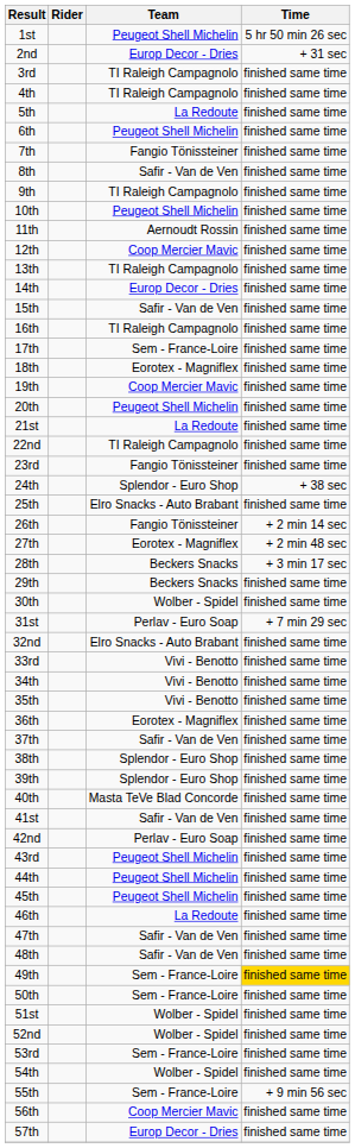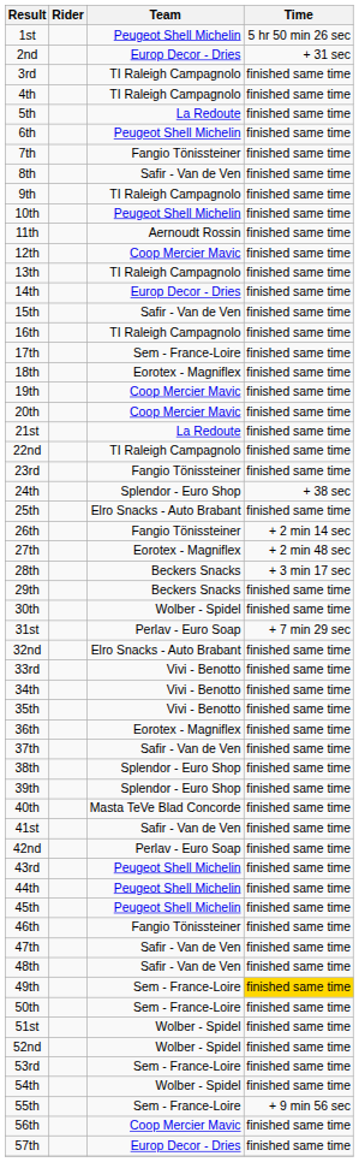 <table class="wikitable sortable">
 <tr>
 <th scope="col">Result</th>
 <th scope="col">Rider</th>
 <th scope="col">Team</th>
 <th scope="col">Time</th>
 </tr>
 <tr>
 <td style="text-align:center;">1st</td>
 <td style="text-align:left;"></td>
 <td style="text-align:right;"><a href='#'>Peugeot Shell Michelin</a></td>
 <td style="text-align:right;">5 hr 50 min 26 sec</td>
 </tr>
 <tr>
 <td style="text-align:center;">2nd</td>
 <td style="text-align:left;"></td>
 <td style="text-align:right;"><a href='#'>Europ Decor - Dries</a></td>
 <td style="text-align:right;">+ 31 sec</td>
 </tr>
 <tr>
 <td style="text-align:center;">3rd</td>
 <td style="text-align:left;"></td>
 <td style="text-align:right;">TI Raleigh Campagnolo</td>
 <td style="text-align:right;">finished same time</td>
 </tr>
 <tr>
 <td style="text-align:center;">4th</td>
 <td style="text-align:left;"></td>
 <td style="text-align:right;">TI Raleigh Campagnolo</td>
 <td style="text-align:right;">finished same time</td>
 </tr>
 <tr>
 <td style="text-align:center;">5th</td>
 <td style="text-align:left;"></td>
 <td style="text-align:right;"><a href='#'>La Redoute</a></td>
 <td style="text-align:right;">finished same time</td>
 </tr>
 <tr>
 <td style="text-align:center;">6th</td>
 <td style="text-align:left;"></td>
 <td style="text-align:right;"><a href='#'>Peugeot Shell Michelin</a></td>
 <td style="text-align:right;">finished same time</td>
 </tr>
 <tr>
 <td style="text-align:center;">7th</td>
 <td style="text-align:left;"></td>
 <td style="text-align:right;">Fangio Tönissteiner</td>
 <td style="text-align:right;">finished same time</td>
 </tr>
 <tr>
 <td style="text-align:center;">8th</td>
 <td style="text-align:left;"></td>
 <td style="text-align:right;">Safir - Van de Ven</td>
 <td style="text-align:right;">finished same time</td>
 </tr>
 <tr>
 <td style="text-align:center;">9th</td>
 <td style="text-align:left;"></td>
 <td style="text-align:right;">TI Raleigh Campagnolo</td>
 <td style="text-align:right;">finished same time</td>
 </tr>
 <tr>
 <td style="text-align:center;">10th</td>
 <td style="text-align:left;"></td>
 <td style="text-align:right;"><a href='#'>Peugeot Shell Michelin</a></td>
 <td style="text-align:right;">finished same time</td>
 </tr>
 <tr>
 <td style="text-align:center;">11th</td>
 <td style="text-align:left;"></td>
 <td style="text-align:right;">Aernoudt Rossin</td>
 <td style="text-align:right;">finished same time</td>
 </tr>
 <tr>
 <td style="text-align:center;">12th</td>
 <td style="text-align:left;"></td>
 <td style="text-align:right;"><a href='#'>Coop Mercier Mavic</a></td>
 <td style="text-align:right;">finished same time</td>
 </tr>
 <tr>
 <td style="text-align:center;">13th</td>
 <td style="text-align:left;"></td>
 <td style="text-align:right;">TI Raleigh Campagnolo</td>
 <td style="text-align:right;">finished same time</td>
 </tr>
 <tr>
 <td style="text-align:center;">14th</td>
 <td style="text-align:left;"></td>
 <td style="text-align:right;"><a href='#'>Europ Decor - Dries</a></td>
 <td style="text-align:right;">finished same time</td>
 </tr>
 <tr>
 <td style="text-align:center;">15th</td>
 <td style="text-align:left;"></td>
 <td style="text-align:right;">Safir - Van de Ven</td>
 <td style="text-align:right;">finished same time</td>
 </tr>
 <tr>
 <td style="text-align:center;">16th</td>
 <td style="text-align:left;"></td>
 <td style="text-align:right;">TI Raleigh Campagnolo</td>
 <td style="text-align:right;">finished same time</td>
 </tr>
 <tr>
 <td style="text-align:center;">17th</td>
 <td style="text-align:left;"></td>
 <td style="text-align:right;">Sem - France-Loire</td>
 <td style="text-align:right;">finished same time</td>
 </tr>
 <tr>
 <td style="text-align:center;">18th</td>
 <td style="text-align:left;"></td>
 <td style="text-align:right;">Eorotex - Magniflex</td>
 <td style="text-align:right;">finished same time</td>
 </tr>
 <tr>
 <td style="text-align:center;">19th</td>
 <td style="text-align:left;"></td>
 <td style="text-align:right;"><a href='#'>Coop Mercier Mavic</a></td>
 <td style="text-align:right;">finished same time</td>
 </tr>
 <tr>
 <td style="text-align:center;">20th</td>
 <td style="text-align:left;"></td>
-<td style="text-align:right;"><a href='#'>Peugeot Shell Michelin</a></td>
+<td style="text-align:right;"><a href='#'>Coop Mercier Mavic</a></td>
 <td style="text-align:right;">finished same time</td>
 </tr>
 <tr>
 <td style="text-align:center;">21st</td>
 <td style="text-align:left;"></td>
 <td style="text-align:right;"><a href='#'>La Redoute</a></td>
 <td style="text-align:right;">finished same time</td>
 </tr>
 <tr>
 <td style="text-align:center;">22nd</td>
 <td style="text-align:left;"></td>
 <td style="text-align:right;">TI Raleigh Campagnolo</td>
 <td style="text-align:right;">finished same time</td>
 </tr>
 <tr>
 <td style="text-align:center;">23rd</td>
 <td style="text-align:left;"></td>
 <td style="text-align:right;">Fangio Tönissteiner</td>
 <td style="text-align:right;">finished same time</td>
 </tr>
 <tr>
 <td style="text-align:center;">24th</td>
 <td style="text-align:left;"></td>
 <td style="text-align:right;">Splendor - Euro Shop</td>
 <td style="text-align:right;">+ 38 sec</td>
 </tr>
 <tr>
 <td style="text-align:center;">25th</td>
 <td style="text-align:left;"></td>
 <td style="text-align:right;">Elro Snacks - Auto Brabant</td>
 <td style="text-align:right;">finished same time</td>
 </tr>
 <tr>
 <td style="text-align:center;">26th</td>
 <td style="text-align:left;"></td>
 <td style="text-align:right;">Fangio Tönissteiner</td>
 <td style="text-align:right;">+ 2 min 14 sec</td>
 </tr>
 <tr>
 <td style="text-align:center;">27th</td>
 <td style="text-align:left;"></td>
 <td style="text-align:right;">Eorotex - Magniflex</td>
 <td style="text-align:right;">+ 2 min 48 sec</td>
 </tr>
 <tr>
 <td style="text-align:center;">28th</td>
 <td style="text-align:left;"></td>
 <td style="text-align:right;">Beckers Snacks</td>
 <td style="text-align:right;">+ 3 min 17 sec</td>
 </tr>
 <tr>
 <td style="text-align:center;">29th</td>
 <td style="text-align:left;"></td>
 <td style="text-align:right;">Beckers Snacks</td>
 <td style="text-align:right;">finished same time</td>
 </tr>
 <tr>
 <td style="text-align:center;">30th</td>
 <td style="text-align:left;"></td>
 <td style="text-align:right;">Wolber - Spidel</td>
 <td style="text-align:right;">finished same time</td>
 </tr>
 <tr>
 <td style="text-align:center;">31st</td>
 <td style="text-align:left;"></td>
 <td style="text-align:right;">Perlav - Euro Soap</td>
 <td style="text-align:right;">+ 7 min 29 sec</td>
 </tr>
 <tr>
 <td style="text-align:center;">32nd</td>
 <td style="text-align:left;"></td>
 <td style="text-align:right;">Elro Snacks - Auto Brabant</td>
 <td style="text-align:right;">finished same time</td>
 </tr>
 <tr>
 <td style="text-align:center;">33rd</td>
 <td style="text-align:left;"></td>
 <td style="text-align:right;">Vivi - Benotto</td>
 <td style="text-align:right;">finished same time</td>
 </tr>
 <tr>
 <td style="text-align:center;">34th</td>
 <td style="text-align:left;"></td>
 <td style="text-align:right;">Vivi - Benotto</td>
 <td style="text-align:right;">finished same time</td>
 </tr>
 <tr>
 <td style="text-align:center;">35th</td>
 <td style="text-align:left;"></td>
 <td style="text-align:right;">Vivi - Benotto</td>
 <td style="text-align:right;">finished same time</td>
 </tr>
 <tr>
 <td style="text-align:center;">36th</td>
 <td style="text-align:left;"></td>
 <td style="text-align:right;">Eorotex - Magniflex</td>
 <td style="text-align:right;">finished same time</td>
 </tr>
 <tr>
 <td style="text-align:center;">37th</td>
 <td style="text-align:left;"></td>
 <td style="text-align:right;">Safir - Van de Ven</td>
 <td style="text-align:right;">finished same time</td>
 </tr>
 <tr>
 <td style="text-align:center;">38th</td>
 <td style="text-align:left;"></td>
 <td style="text-align:right;">Splendor - Euro Shop</td>
 <td style="text-align:right;">finished same time</td>
 </tr>
 <tr>
 <td style="text-align:center;">39th</td>
 <td style="text-align:left;"></td>
 <td style="text-align:right;">Splendor - Euro Shop</td>
 <td style="text-align:right;">finished same time</td>
 </tr>
 <tr>
 <td style="text-align:center;">40th</td>
 <td style="text-align:left;"></td>
 <td style="text-align:right;">Masta TeVe Blad Concorde</td>
 <td style="text-align:right;">finished same time</td>
 </tr>
 <tr>
 <td style="text-align:center;">41st</td>
 <td style="text-align:left;"></td>
 <td style="text-align:right;">Safir - Van de Ven</td>
 <td style="text-align:right;">finished same time</td>
 </tr>
 <tr>
 <td style="text-align:center;">42nd</td>
 <td style="text-align:left;"></td>
 <td style="text-align:right;">Perlav - Euro Soap</td>
 <td style="text-align:right;">finished same time</td>
 </tr>
 <tr>
 <td style="text-align:center;">43rd</td>
 <td style="text-align:left;"></td>
 <td style="text-align:right;"><a href='#'>Peugeot Shell Michelin</a></td>
 <td style="text-align:right;">finished same time</td>
 </tr>
 <tr>
 <td style="text-align:center;">44th</td>
 <td style="text-align:left;"></td>
 <td style="text-align:right;"><a href='#'>Peugeot Shell Michelin</a></td>
 <td style="text-align:right;">finished same time</td>
 </tr>
 <tr>
 <td style="text-align:center;">45th</td>
 <td style="text-align:left;"></td>
 <td style="text-align:right;"><a href='#'>Peugeot Shell Michelin</a></td>
 <td style="text-align:right;">finished same time</td>
 </tr>
 <tr>
 <td style="text-align:center;">46th</td>
 <td style="text-align:left;"></td>
-<td style="text-align:right;"><a href='#'>La Redoute</a></td>
+<td style="text-align:right;">Fangio Tönissteiner</td>
 <td style="text-align:right;">finished same time</td>
 </tr>
 <tr>
 <td style="text-align:center;">47th</td>
 <td style="text-align:left;"></td>
 <td style="text-align:right;">Safir - Van de Ven</td>
 <td style="text-align:right;">finished same time</td>
 </tr>
 <tr>
 <td style="text-align:center;">48th</td>
 <td style="text-align:left;"></td>
 <td style="text-align:right;">Safir - Van de Ven</td>
 <td style="text-align:right;">finished same time</td>
 </tr>
 <tr>
 <td style="text-align:center;">49th</td>
 <td style="text-align:left;"></td>
 <td style="text-align:right;">Sem - France-Loire</td>
 <td style="background: gold; text-align:right;">finished same time</td>
 </tr>
 <tr>
 <td style="text-align:center;">50th</td>
 <td style="text-align:left;"></td>
 <td style="text-align:right;">Sem - France-Loire</td>
 <td style="text-align:right;">finished same time</td>
 </tr>
 <tr>
 <td style="text-align:center;">51st</td>
 <td style="text-align:left;"></td>
 <td style="text-align:right;">Wolber - Spidel</td>
 <td style="text-align:right;">finished same time</td>
 </tr>
 <tr>
 <td style="text-align:center;">52nd</td>
 <td style="text-align:left;"></td>
 <td style="text-align:right;">Wolber - Spidel</td>
 <td style="text-align:right;">finished same time</td>
 </tr>
 <tr>
 <td style="text-align:center;">53rd</td>
 <td style="text-align:left;"></td>
 <td style="text-align:right;">Sem - France-Loire</td>
 <td style="text-align:right;">finished same time</td>
 </tr>
 <tr>
 <td style="text-align:center;">54th</td>
 <td style="text-align:left;"></td>
 <td style="text-align:right;">Wolber - Spidel</td>
 <td style="text-align:right;">finished same time</td>
 </tr>
 <tr>
 <td style="text-align:center;">55th</td>
 <td style="text-align:left;"></td>
 <td style="text-align:right;">Sem - France-Loire</td>
 <td style="text-align:right;">+ 9 min 56 sec</td>
 </tr>
 <tr>
 <td style="text-align:center;">56th</td>
 <td style="text-align:left;"></td>
 <td style="text-align:right;"><a href='#'>Coop Mercier Mavic</a></td>
 <td style="text-align:right;">finished same time</td>
 </tr>
 <tr>
 <td style="text-align:center;">57th</td>
 <td style="text-align:left;"></td>
 <td style="text-align:right;"><a href='#'>Europ Decor - Dries</a></td>
 <td style="text-align:right;">finished same time</td>
 </tr>
 <tr>
 </tr>
 </table>
